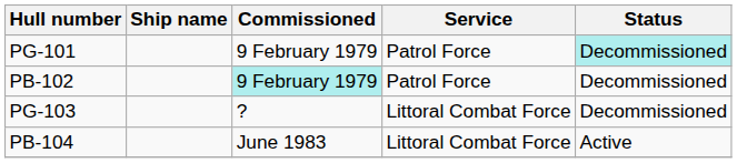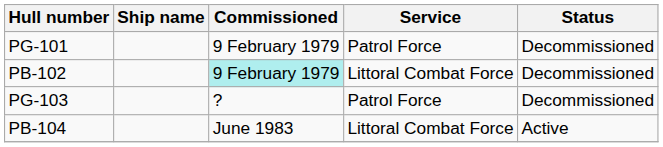 <table class="wikitable">
 <tr>
 <th>Hull number</th>
 <th>Ship name</th>
 <th>Commissioned</th>
 <th>Service</th>
 <th>Status</th>
 </tr>
 <tr>
 <td>PG-101</td>
 <td></td>
 <td>9 February 1979</td>
 <td>Patrol Force</td>
-<td style="background: paleturquoise;">Decommissioned</td>
+<td>Decommissioned</td>
 </tr>
 <tr>
 <td>PB-102</td>
 <td></td>
 <td style="background: paleturquoise;">9 February 1979</td>
-<td>Patrol Force</td>
+<td>Littoral Combat Force</td>
 <td>Decommissioned</td>
 </tr>
 <tr>
 <td>PG-103</td>
 <td></td>
 <td>?</td>
-<td>Littoral Combat Force</td>
+<td>Patrol Force</td>
 <td>Decommissioned</td>
 </tr>
 <tr>
 <td>PB-104</td>
 <td></td>
 <td>June 1983</td>
 <td>Littoral Combat Force</td>
 <td>Active</td>
 </tr>
 <tr>
 </tr>
 </table>
